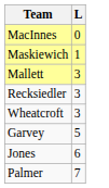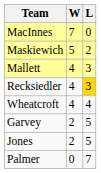 <table class="wikitable" border="1">
 <tr>
 <th>Team</th>
+<th>W</th>
 <th>L</th>
 </tr>
 <tr bgcolor="#ffff9a">
 <td>MacInnes</td>
+<td>7</td>
 <td>0</td>
 </tr>
 <tr bgcolor="#ffff9a">
 <td>Maskiewich</td>
-<td>1</td>
+<td>5</td>
+<td>2</td>
 </tr>
 <tr bgcolor="#ffff9a">
 <td>Mallett</td>
+<td>4</td>
 <td>3</td>
 </tr>
 <tr>
 <td>Recksiedler</td>
-<td>3</td>
+<td>4</td>
+<td style="background: gold;">3</td>
 </tr>
 <tr>
 <td>Wheatcroft</td>
-<td>3</td>
+<td>4</td>
+<td>4</td>
 </tr>
 <tr>
 <td>Garvey</td>
+<td>2</td>
 <td>5</td>
 </tr>
 <tr>
 <td>Jones</td>
-<td>6</td>
+<td>2</td>
+<td>5</td>
 </tr>
 <tr>
 <td>Palmer</td>
+<td>0</td>
 <td>7</td>
 </tr>
 </table>
